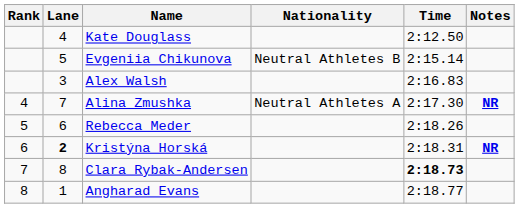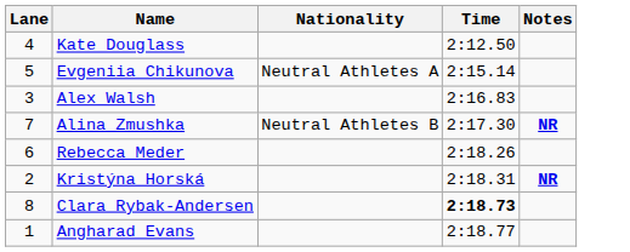 <table class="wikitable sortable" style="text-align:center">
 <tr>
-<th>Rank</th>
 <th>Lane</th>
 <th>Name</th>
 <th>Nationality</th>
 <th>Time</th>
 <th>Notes</th>
 </tr>
 <tr>
-<td></td>
 <td>4</td>
 <td align=left><a href='#'>Kate Douglass</a></td>
 <td align=left></td>
 <td>2:12.50</td>
 <td></td>
 </tr>
 <tr>
-<td></td>
 <td>5</td>
 <td align=left><a href='#'>Evgeniia Chikunova</a></td>
-<td align=left> Neutral Athletes B</td>
+<td align=left> Neutral Athletes A</td>
 <td>2:15.14</td>
 <td></td>
 </tr>
 <tr>
-<td></td>
 <td>3</td>
 <td align=left><a href='#'>Alex Walsh</a></td>
 <td align=left></td>
 <td>2:16.83</td>
 <td></td>
 </tr>
 <tr>
-<td>4</td>
 <td>7</td>
 <td align=left><a href='#'>Alina Zmushka</a></td>
-<td align=left> Neutral Athletes A</td>
+<td align=left> Neutral Athletes B</td>
 <td>2:17.30</td>
 <td><strong><a href='#'>NR</a></strong></td>
 </tr>
 <tr>
-<td>5</td>
 <td>6</td>
 <td align=left><a href='#'>Rebecca Meder</a></td>
 <td align=left></td>
 <td>2:18.26</td>
 <td></td>
 </tr>
 <tr>
-<td>6</td>
-<td><strong>2</strong></td>
+<td>2</td>
 <td align=left><a href='#'>Kristýna Horská</a></td>
 <td align=left></td>
 <td>2:18.31</td>
 <td><strong><a href='#'>NR</a></strong></td>
 </tr>
 <tr>
-<td>7</td>
 <td>8</td>
 <td align=left><a href='#'>Clara Rybak-Andersen</a></td>
 <td align=left></td>
 <td><strong>2:18.73</strong></td>
 <td></td>
 </tr>
 <tr>
-<td>8</td>
 <td>1</td>
 <td align=left><a href='#'>Angharad Evans</a></td>
 <td align=left></td>
 <td>2:18.77</td>
 <td></td>
 </tr>
 </table>
